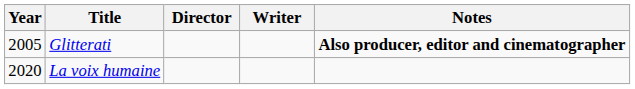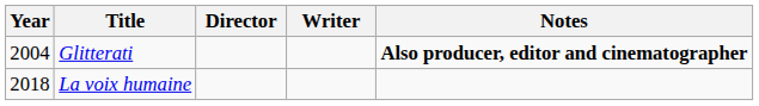 <table class="wikitable">
 <tr>
 <th>Year</th>
 <th>Title</th>
 <th width=65>Director</th>
 <th width=65>Writer</th>
 <th>Notes</th>
 </tr>
 <tr>
-<td>2005</td>
+<td>2004</td>
 <td><em><a href='#'>Glitterati</a></em></td>
 <td></td>
 <td></td>
 <td><strong>Also producer, editor and cinematographer</strong></td>
 </tr>
 <tr>
-<td>2020</td>
+<td>2018</td>
 <td><em><a href='#'>La voix humaine</a></em></td>
 <td></td>
 <td></td>
 <td></td>
 </tr>
 </table>
